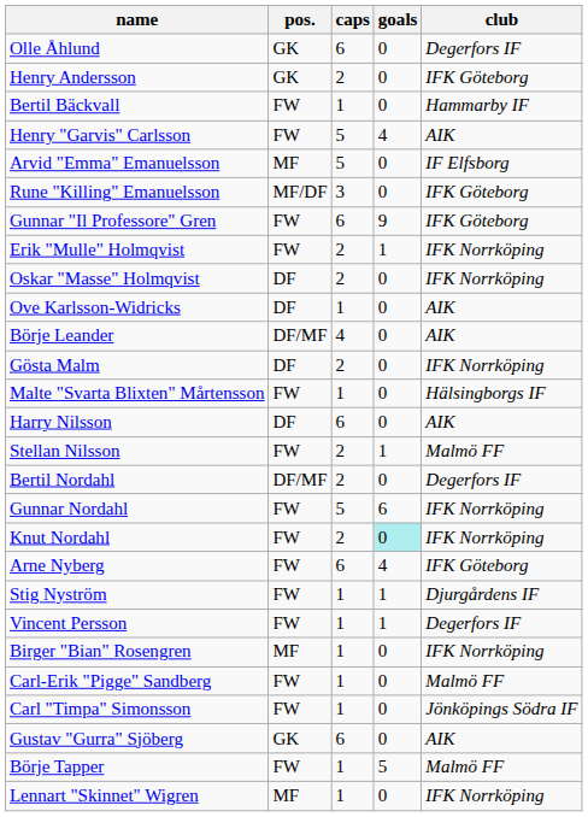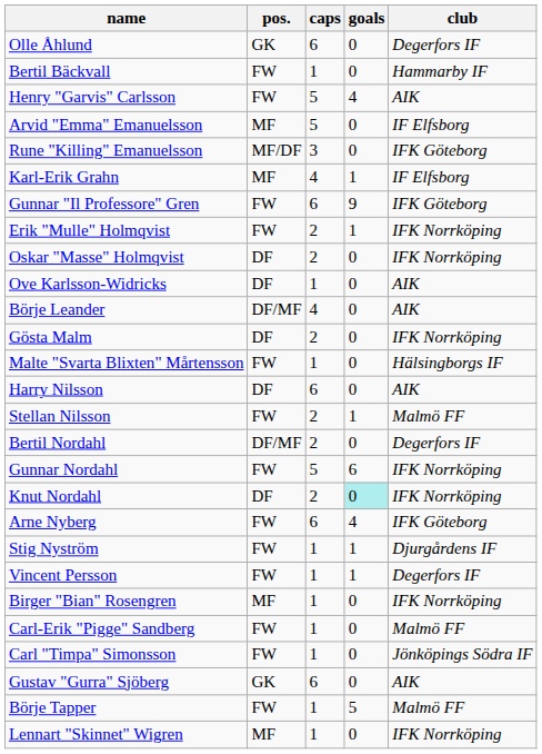 <table class="wikitable" border="1">
 <tr>
 <th>name</th>
 <th>pos.</th>
 <th>caps</th>
 <th>goals</th>
 <th>club</th>
 </tr>
 <tr>
 <td><a href='#'>Olle Åhlund</a></td>
 <td>GK</td>
 <td>6</td>
 <td>0</td>
 <td><em>Degerfors IF</em></td>
-</tr>
-<tr>
-<td><a href='#'>Henry Andersson</a></td>
-<td>GK</td>
-<td>2</td>
-<td>0</td>
-<td><em>IFK Göteborg</em></td>
 </tr>
 <tr>
 <td><a href='#'>Bertil Bäckvall</a></td>
 <td>FW</td>
 <td>1</td>
 <td>0</td>
 <td><em>Hammarby IF</em></td>
 </tr>
 <tr>
 <td><a href='#'>Henry "Garvis" Carlsson</a></td>
 <td>FW</td>
 <td>5</td>
 <td>4</td>
 <td><em>AIK</em></td>
 </tr>
 <tr>
 <td><a href='#'>Arvid "Emma" Emanuelsson</a></td>
 <td>MF</td>
 <td>5</td>
 <td>0</td>
 <td><em>IF Elfsborg</em></td>
 </tr>
 <tr>
 <td><a href='#'>Rune "Killing" Emanuelsson</a></td>
 <td>MF/DF</td>
 <td>3</td>
 <td>0</td>
 <td><em>IFK Göteborg</em></td>
+</tr>
+<tr>
+<td><a href='#'>Karl-Erik Grahn</a></td>
+<td>MF</td>
+<td>4</td>
+<td>1</td>
+<td><em>IF Elfsborg</em></td>
 </tr>
 <tr>
 <td><a href='#'>Gunnar "Il Professore" Gren</a></td>
 <td>FW</td>
 <td>6</td>
 <td>9</td>
 <td><em>IFK Göteborg</em></td>
 </tr>
 <tr>
 <td><a href='#'>Erik "Mulle" Holmqvist</a></td>
 <td>FW</td>
 <td>2</td>
 <td>1</td>
 <td><em>IFK Norrköping</em></td>
 </tr>
 <tr>
 <td><a href='#'>Oskar "Masse" Holmqvist</a></td>
 <td>DF</td>
 <td>2</td>
 <td>0</td>
 <td><em>IFK Norrköping</em></td>
 </tr>
 <tr>
 <td><a href='#'>Ove Karlsson-Widricks</a></td>
 <td>DF</td>
 <td>1</td>
 <td>0</td>
 <td><em>AIK</em></td>
 </tr>
 <tr>
 <td><a href='#'>Börje Leander</a></td>
 <td>DF/MF</td>
 <td>4</td>
 <td>0</td>
 <td><em>AIK</em></td>
 </tr>
 <tr>
 <td><a href='#'>Gösta Malm</a></td>
 <td>DF</td>
 <td>2</td>
 <td>0</td>
 <td><em>IFK Norrköping</em></td>
 </tr>
 <tr>
 <td><a href='#'>Malte "Svarta Blixten" Mårtensson</a></td>
 <td>FW</td>
 <td>1</td>
 <td>0</td>
 <td><em>Hälsingborgs IF</em></td>
 </tr>
 <tr>
 <td><a href='#'>Harry Nilsson</a></td>
 <td>DF</td>
 <td>6</td>
 <td>0</td>
 <td><em>AIK</em></td>
 </tr>
 <tr>
 <td><a href='#'>Stellan Nilsson</a></td>
 <td>FW</td>
 <td>2</td>
 <td>1</td>
 <td><em>Malmö FF</em></td>
 </tr>
 <tr>
 <td><a href='#'>Bertil Nordahl</a></td>
 <td>DF/MF</td>
 <td>2</td>
 <td>0</td>
 <td><em>Degerfors IF</em></td>
 </tr>
 <tr>
 <td><a href='#'>Gunnar Nordahl</a></td>
 <td>FW</td>
 <td>5</td>
 <td>6</td>
 <td><em>IFK Norrköping</em></td>
 </tr>
 <tr>
 <td><a href='#'>Knut Nordahl</a></td>
-<td>FW</td>
+<td>DF</td>
 <td>2</td>
 <td style="background: paleturquoise;">0</td>
 <td><em>IFK Norrköping</em></td>
 </tr>
 <tr>
 <td><a href='#'>Arne Nyberg</a></td>
 <td>FW</td>
 <td>6</td>
 <td>4</td>
 <td><em>IFK Göteborg</em></td>
 </tr>
 <tr>
 <td><a href='#'>Stig Nyström</a></td>
 <td>FW</td>
 <td>1</td>
 <td>1</td>
 <td><em>Djurgårdens IF</em></td>
 </tr>
 <tr>
 <td><a href='#'>Vincent Persson</a></td>
 <td>FW</td>
 <td>1</td>
 <td>1</td>
 <td><em>Degerfors IF</em></td>
 </tr>
 <tr>
 <td><a href='#'>Birger "Bian" Rosengren</a></td>
 <td>MF</td>
 <td>1</td>
 <td>0</td>
 <td><em>IFK Norrköping</em></td>
 </tr>
 <tr>
 <td><a href='#'>Carl-Erik "Pigge" Sandberg</a></td>
 <td>FW</td>
 <td>1</td>
 <td>0</td>
 <td><em>Malmö FF</em></td>
 </tr>
 <tr>
 <td><a href='#'>Carl "Timpa" Simonsson</a></td>
 <td>FW</td>
 <td>1</td>
 <td>0</td>
 <td><em>Jönköpings Södra IF</em></td>
 </tr>
 <tr>
 <td><a href='#'>Gustav "Gurra" Sjöberg</a></td>
 <td>GK</td>
 <td>6</td>
 <td>0</td>
 <td><em>AIK</em></td>
 </tr>
 <tr>
 <td><a href='#'>Börje Tapper</a></td>
 <td>FW</td>
 <td>1</td>
 <td>5</td>
 <td><em>Malmö FF</em></td>
 </tr>
 <tr>
 <td><a href='#'>Lennart "Skinnet" Wigren</a></td>
 <td>MF</td>
 <td>1</td>
 <td>0</td>
 <td><em>IFK Norrköping</em></td>
 </tr>
 </table>
